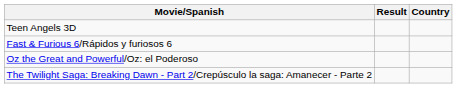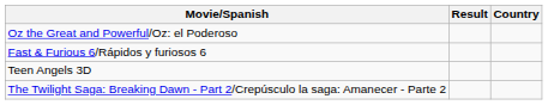 <table class="wikitable">
 <tr>
 <th>Movie/Spanish</th>
 <th>Result</th>
 <th>Country</th>
 </tr>
 <tr>
-<td>Teen Angels 3D</td>
+<td><a href='#'>Oz the Great and Powerful</a>/Oz: el Poderoso</td>
 <td></td>
 <td></td>
 </tr>
 <tr>
 <td><a href='#'>Fast & Furious 6</a>/Rápidos y furiosos 6</td>
 <td></td>
 <td> <small> </small><small>  </small></td>
 </tr>
 <tr>
-<td><a href='#'>Oz the Great and Powerful</a>/Oz: el Poderoso</td>
+<td>Teen Angels 3D</td>
 <td></td>
 <td></td>
 </tr>
 <tr>
 <td><a href='#'>The Twilight Saga: Breaking Dawn - Part 2</a>/Crepúsculo la saga: Amanecer - Parte 2</td>
 <td></td>
 <td></td>
 </tr>
 </table>
